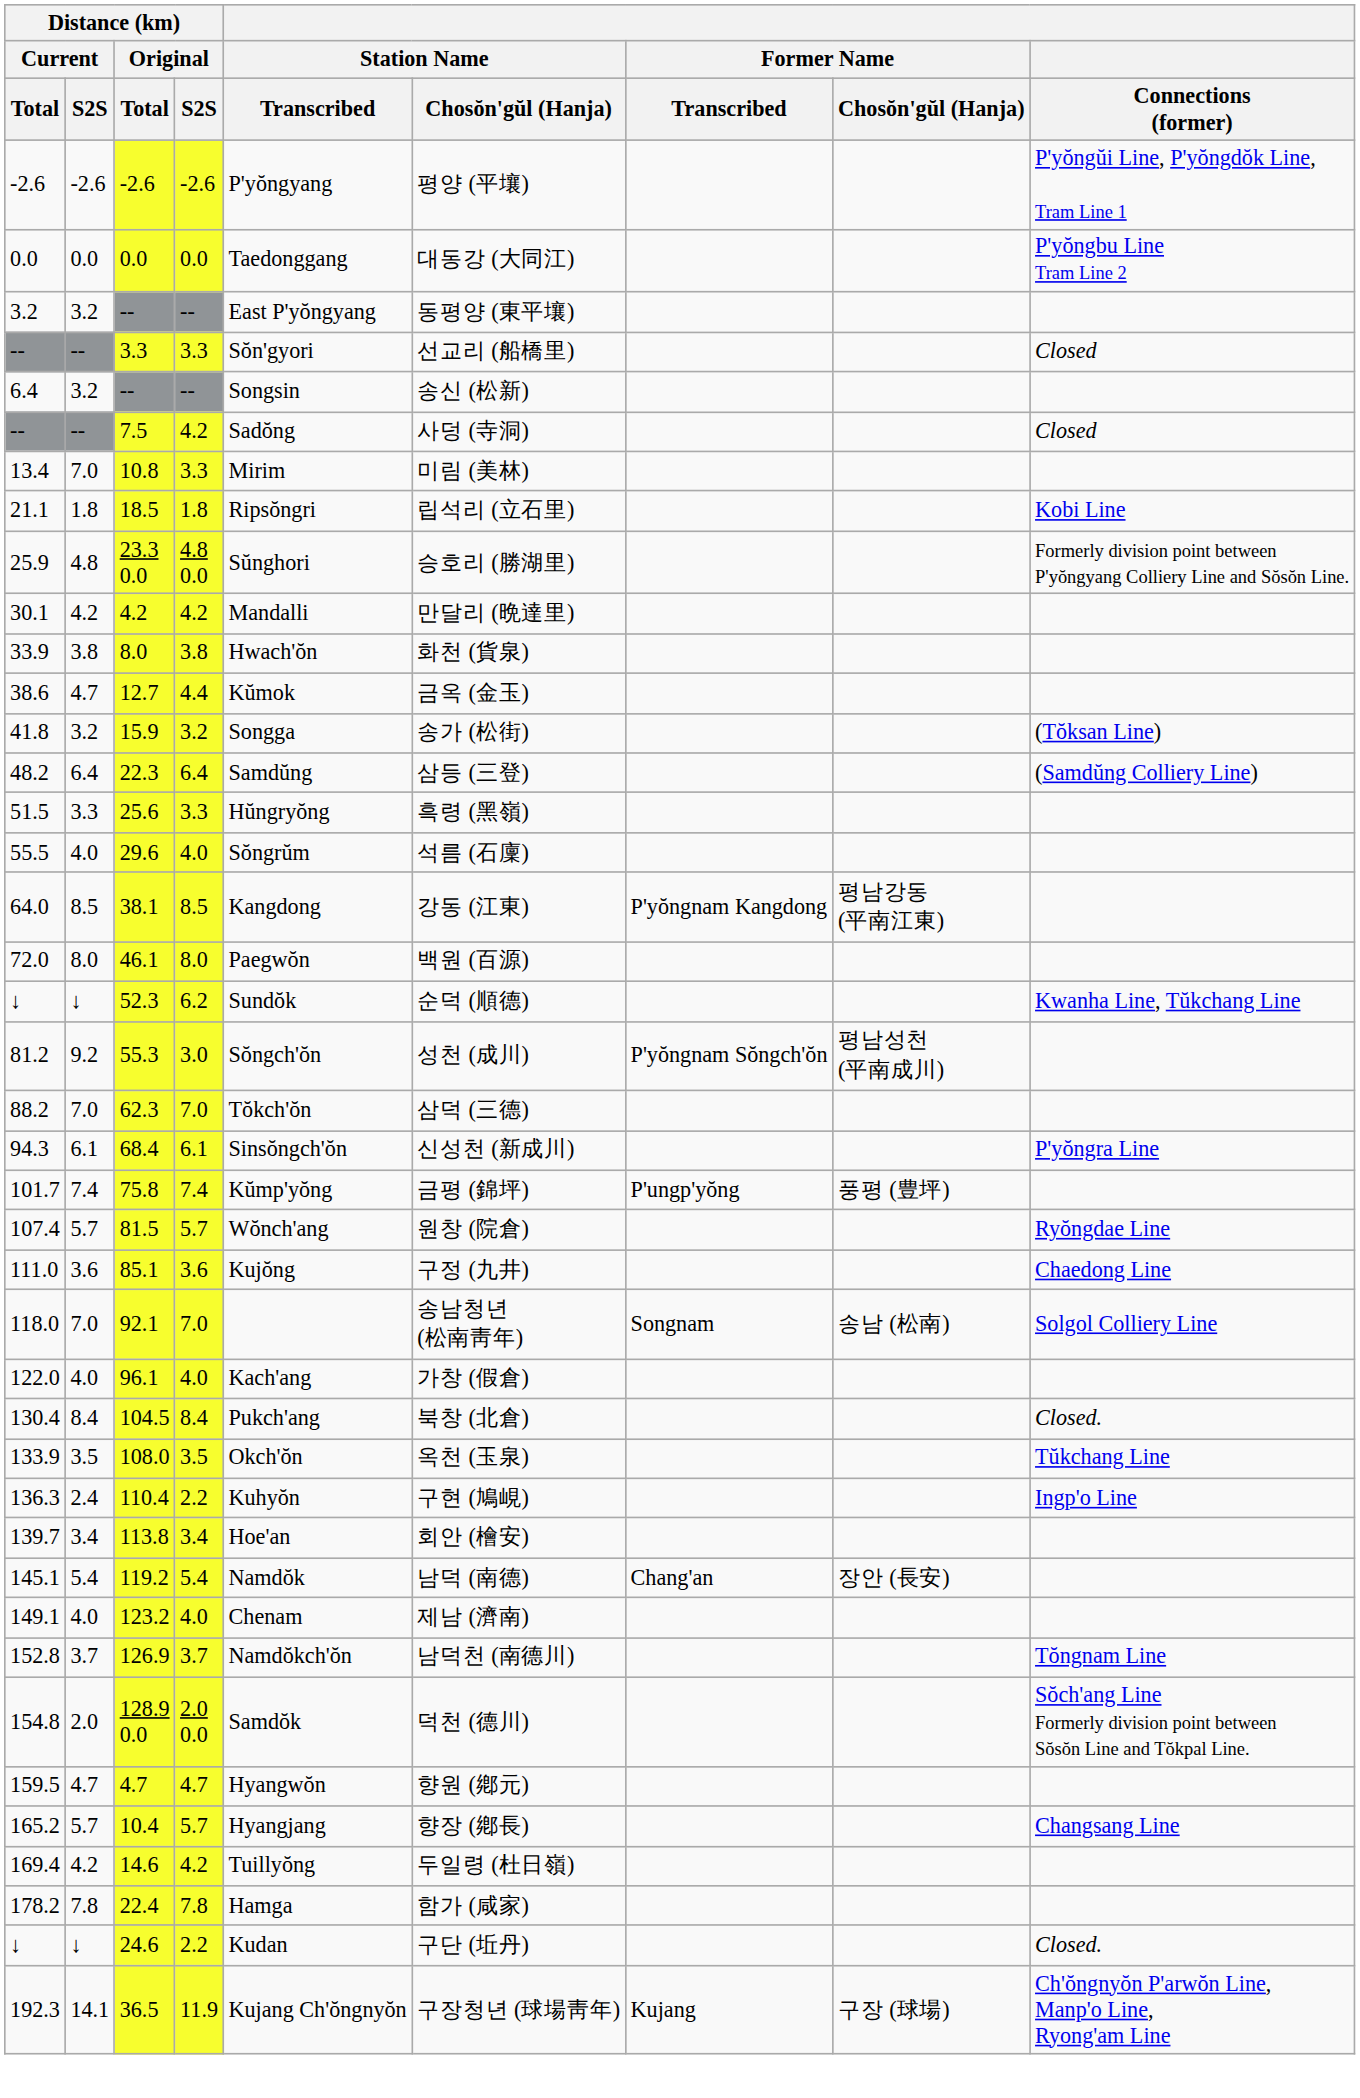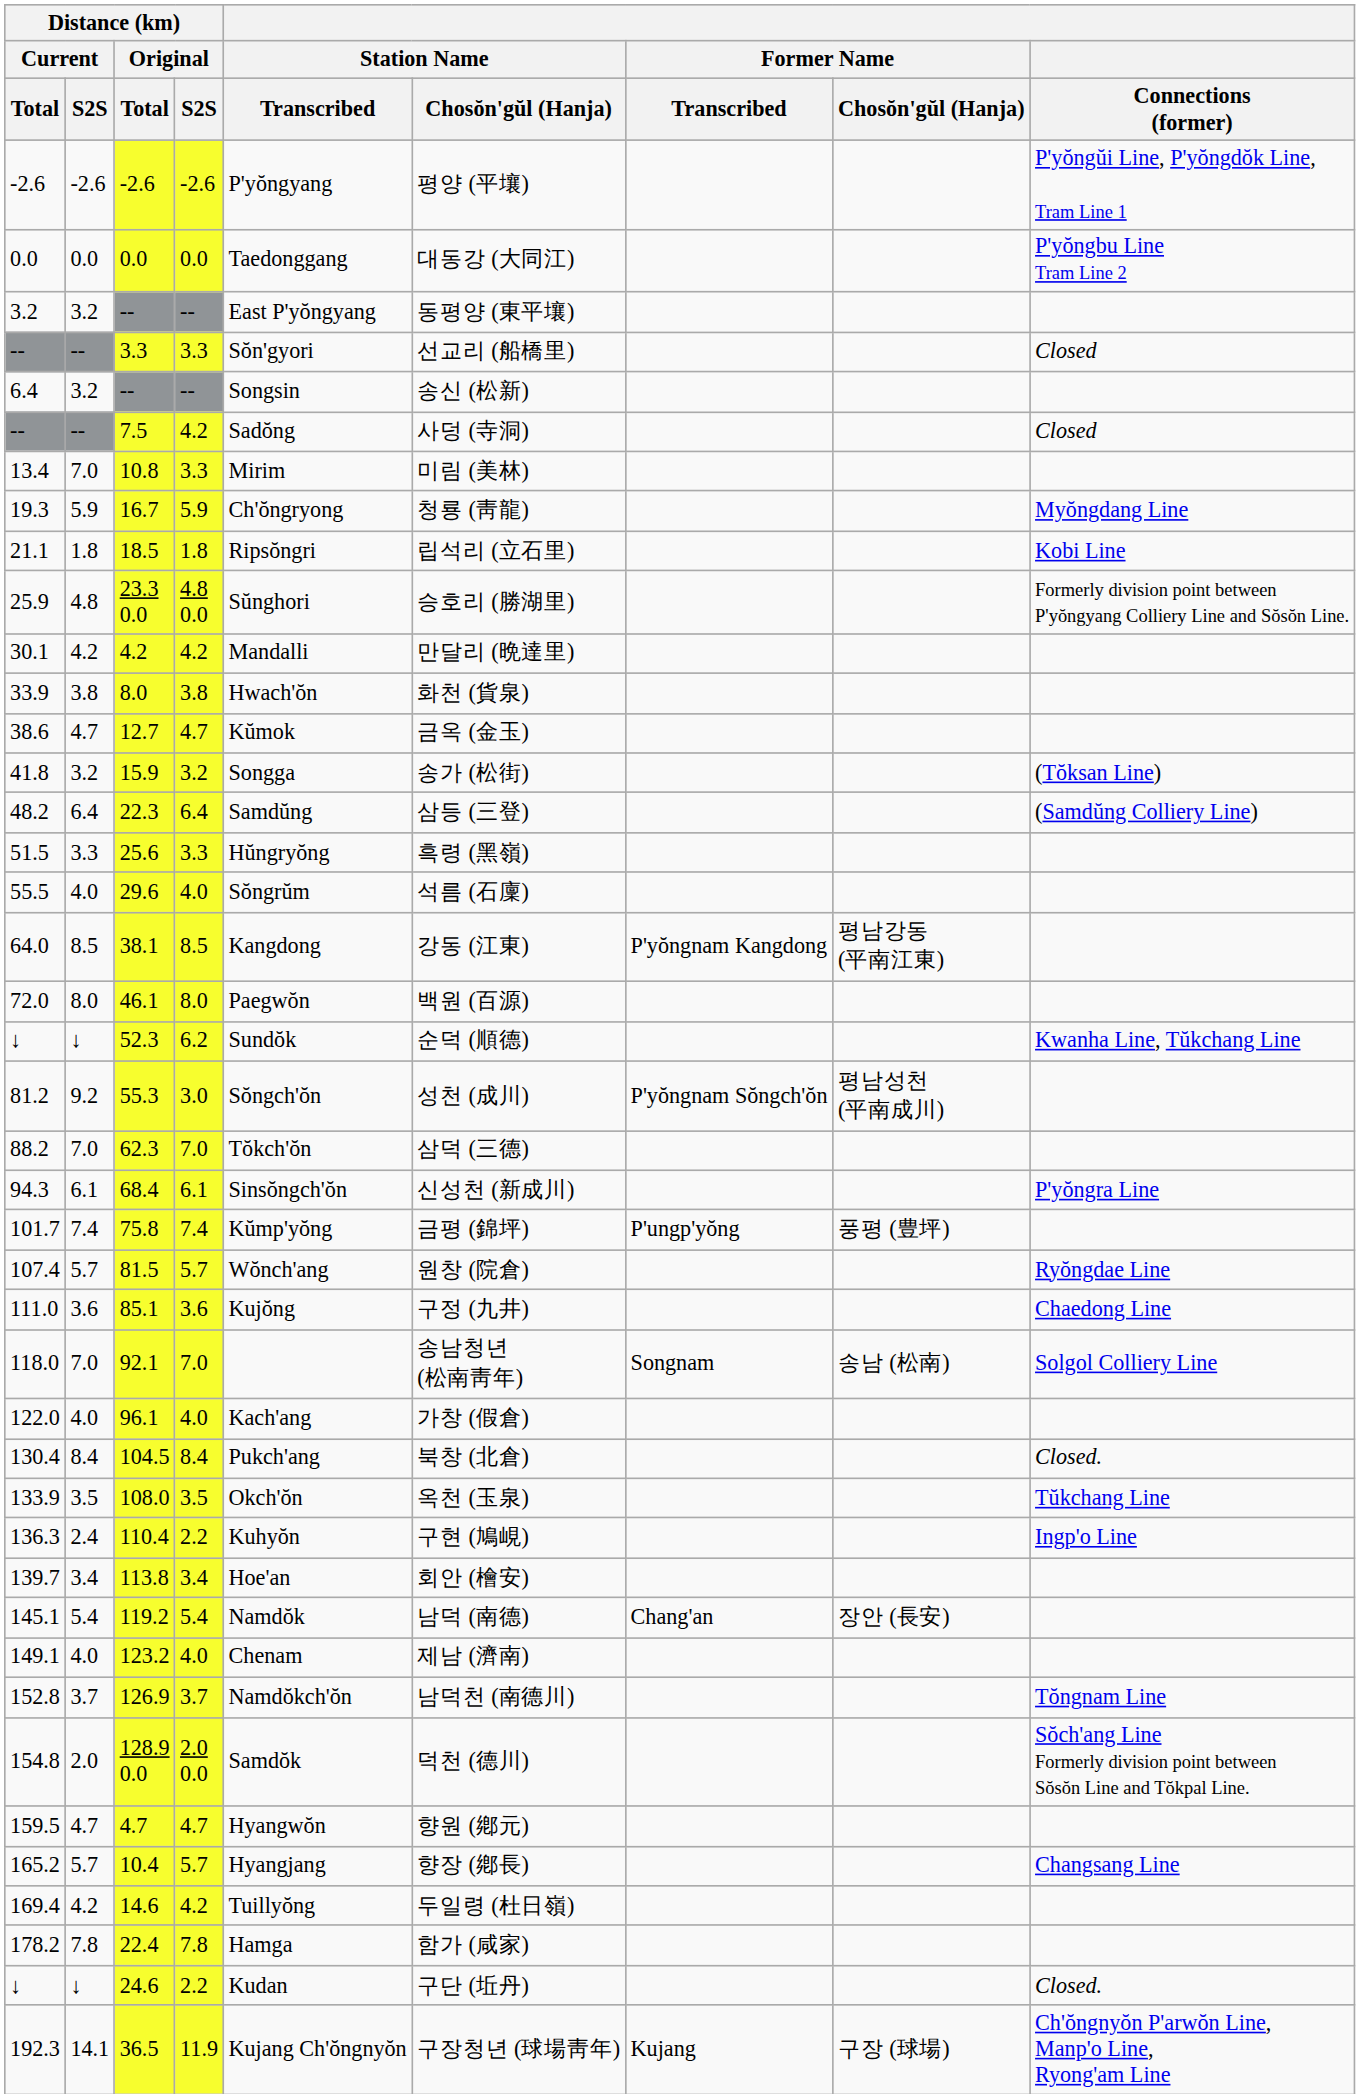 <table class="wikitable" style="font-size:85%;">
 <tr>
 <th colspan="4">Distance (km)</th>
 <th colspan="5"></th>
 </tr>
 <tr>
 <th colspan="2">Current</th>
 <th colspan="2">Original</th>
 <th colspan="2">Station Name</th>
 <th colspan="2">Former Name</th>
 <th></th>
 </tr>
 <tr>
 <th>Total</th>
 <th>S2S</th>
 <th>Total</th>
 <th>S2S</th>
 <th>Transcribed</th>
 <th>Chosŏn'gŭl (Hanja)</th>
 <th>Transcribed</th>
 <th>Chosŏn'gŭl (Hanja)</th>
 <th>Connections<br>(former)</th>
 </tr>
 <tr>
 <td>-2.6</td>
 <td>-2.6</td>
 <td bgcolor=#F7FE2E>-2.6</td>
 <td bgcolor=#F7FE2E>-2.6</td>
 <td>P'yŏngyang</td>
 <td>평양 (平壤)</td>
 <td></td>
 <td></td>
 <td><a href='#'>P'yŏngŭi Line</a>, <a href='#'>P'yŏngdŏk Line</a>,<br> <br>  <small><a href='#'>Tram Line 1</a></small></td>
 </tr>
 <tr>
 <td>0.0</td>
 <td>0.0</td>
 <td bgcolor=#F7FE2E>0.0</td>
 <td bgcolor=#F7FE2E>0.0</td>
 <td>Taedonggang</td>
 <td>대동강 (大同江)</td>
 <td></td>
 <td></td>
 <td><a href='#'>P'yŏngbu Line</a><br>  <small><a href='#'>Tram Line 2</a></small></td>
 </tr>
 <tr>
 <td>3.2</td>
 <td>3.2</td>
 <td bgcolor=#909497>--</td>
 <td bgcolor=#909497>--</td>
 <td>East P'yŏngyang</td>
 <td>동평양 (東平壤)</td>
 <td></td>
 <td></td>
 <td></td>
 </tr>
 <tr>
 <td bgcolor=#909497>--</td>
 <td bgcolor=#909497>--</td>
 <td bgcolor=#F7FE2E>3.3</td>
 <td bgcolor=#F7FE2E>3.3</td>
 <td>Sŏn'gyori</td>
 <td>선교리 (船橋里)</td>
 <td></td>
 <td></td>
 <td><em>Closed</em></td>
 </tr>
 <tr>
 <td>6.4</td>
 <td>3.2</td>
 <td bgcolor=#909497>--</td>
 <td bgcolor=#909497>--</td>
 <td>Songsin</td>
 <td>송신 (松新)</td>
 <td></td>
 <td></td>
 <td></td>
 </tr>
 <tr>
 <td bgcolor=#909497>--</td>
 <td bgcolor=#909497>--</td>
 <td bgcolor=#F7FE2E>7.5</td>
 <td bgcolor=#F7FE2E>4.2</td>
 <td>Sadŏng</td>
 <td>사덩 (寺洞)</td>
 <td></td>
 <td></td>
 <td><em>Closed</em></td>
 </tr>
 <tr>
 <td>13.4</td>
 <td>7.0</td>
 <td bgcolor=#F7FE2E>10.8</td>
 <td bgcolor=#F7FE2E>3.3</td>
 <td>Mirim</td>
 <td>미림 (美林)</td>
 <td></td>
 <td></td>
 <td></td>
 </tr>
 <tr>
+<td>19.3</td>
+<td>5.9</td>
+<td bgcolor=#F7FE2E>16.7</td>
+<td bgcolor=#F7FE2E>5.9</td>
+<td>Ch'ŏngryong</td>
+<td>청룡 (靑龍)</td>
+<td></td>
+<td></td>
+<td><a href='#'>Myŏngdang Line</a></td>
+</tr>
+<tr>
 <td>21.1</td>
 <td>1.8</td>
 <td bgcolor=#F7FE2E>18.5</td>
 <td bgcolor=#F7FE2E>1.8</td>
 <td>Ripsŏngri</td>
 <td>립석리 (立石里)</td>
 <td></td>
 <td></td>
 <td><a href='#'>Kobi Line</a></td>
 </tr>
 <tr>
 <td>25.9</td>
 <td>4.8</td>
 <td bgcolor=#F7FE2E><u>23.3</u><br>0.0</td>
 <td bgcolor=#F7FE2E><u>4.8</u><br>0.0</td>
 <td>Sŭnghori</td>
 <td>승호리 (勝湖里)</td>
 <td></td>
 <td></td>
 <td><small>Formerly division point between<br>P'yŏngyang Colliery Line and Sŏsŏn Line.</small></td>
 </tr>
 <tr>
 <td>30.1</td>
 <td>4.2</td>
 <td bgcolor=#F7FE2E>4.2</td>
 <td bgcolor=#F7FE2E>4.2</td>
 <td>Mandalli</td>
 <td>만달리 (晩達里)</td>
 <td></td>
 <td></td>
 <td></td>
 </tr>
 <tr>
 <td>33.9</td>
 <td>3.8</td>
 <td bgcolor=#F7FE2E>8.0</td>
 <td bgcolor=#F7FE2E>3.8</td>
 <td>Hwach'ŏn</td>
 <td>화천 (貨泉)</td>
 <td></td>
 <td></td>
 <td></td>
 </tr>
 <tr>
 <td>38.6</td>
 <td>4.7</td>
 <td bgcolor=#F7FE2E>12.7</td>
-<td bgcolor=#F7FE2E>4.4</td>
+<td bgcolor=#F7FE2E>4.7</td>
 <td>Kŭmok</td>
 <td>금옥 (金玉)</td>
 <td></td>
 <td></td>
 <td></td>
 </tr>
 <tr>
 <td>41.8</td>
 <td>3.2</td>
 <td bgcolor=#F7FE2E>15.9</td>
 <td bgcolor=#F7FE2E>3.2</td>
 <td>Songga</td>
 <td>송가 (松街)</td>
 <td></td>
 <td></td>
 <td>(<a href='#'>Tŏksan Line</a>)</td>
 </tr>
 <tr>
 <td>48.2</td>
 <td>6.4</td>
 <td bgcolor=#F7FE2E>22.3</td>
 <td bgcolor=#F7FE2E>6.4</td>
 <td>Samdŭng</td>
 <td>삼등 (三登)</td>
 <td></td>
 <td></td>
 <td>(<a href='#'>Samdŭng Colliery Line</a>)</td>
 </tr>
 <tr>
 <td>51.5</td>
 <td>3.3</td>
 <td bgcolor=#F7FE2E>25.6</td>
 <td bgcolor=#F7FE2E>3.3</td>
 <td>Hŭngryŏng</td>
 <td>흑령 (黑嶺)</td>
 <td></td>
 <td></td>
 <td></td>
 </tr>
 <tr>
 <td>55.5</td>
 <td>4.0</td>
 <td bgcolor=#F7FE2E>29.6</td>
 <td bgcolor=#F7FE2E>4.0</td>
 <td>Sŏngrŭm</td>
 <td>석름 (石廩)</td>
 <td></td>
 <td></td>
 <td></td>
 </tr>
 <tr>
 <td>64.0</td>
 <td>8.5</td>
 <td bgcolor=#F7FE2E>38.1</td>
 <td bgcolor=#F7FE2E>8.5</td>
 <td>Kangdong</td>
 <td>강동 (江東)</td>
 <td>P'yŏngnam Kangdong</td>
 <td>평남강동<br>(平南江東)</td>
 <td></td>
 </tr>
 <tr>
 <td>72.0</td>
 <td>8.0</td>
 <td bgcolor=#F7FE2E>46.1</td>
 <td bgcolor=#F7FE2E>8.0</td>
 <td>Paegwŏn</td>
 <td>백원 (百源)</td>
 <td></td>
 <td></td>
 <td></td>
 </tr>
 <tr>
 <td>↓</td>
 <td>↓</td>
 <td bgcolor=#F7FE2E>52.3</td>
 <td bgcolor=#F7FE2E>6.2</td>
 <td>Sundŏk</td>
 <td>순덕 (順德)</td>
 <td></td>
 <td></td>
 <td><a href='#'>Kwanha Line</a>, <a href='#'>Tŭkchang Line</a></td>
 </tr>
 <tr>
 <td>81.2</td>
 <td>9.2</td>
 <td bgcolor=#F7FE2E>55.3</td>
 <td bgcolor=#F7FE2E>3.0</td>
 <td>Sŏngch'ŏn</td>
 <td>성천 (成川)</td>
 <td>P'yŏngnam Sŏngch'ŏn</td>
 <td>평남성천<br>(平南成川)</td>
 <td></td>
 </tr>
 <tr>
 <td>88.2</td>
 <td>7.0</td>
 <td bgcolor=#F7FE2E>62.3</td>
 <td bgcolor=#F7FE2E>7.0</td>
 <td>Tŏkch'ŏn</td>
 <td>삼덕 (三德)</td>
 <td></td>
 <td></td>
 <td></td>
 </tr>
 <tr>
 <td>94.3</td>
 <td>6.1</td>
 <td bgcolor=#F7FE2E>68.4</td>
 <td bgcolor=#F7FE2E>6.1</td>
 <td>Sinsŏngch'ŏn</td>
 <td>신성천 (新成川)</td>
 <td></td>
 <td></td>
 <td><a href='#'>P'yŏngra Line</a></td>
 </tr>
 <tr>
 <td>101.7</td>
 <td>7.4</td>
 <td bgcolor=#F7FE2E>75.8</td>
 <td bgcolor=#F7FE2E>7.4</td>
 <td>Kŭmp'yŏng</td>
 <td>금평 (錦坪)</td>
 <td>P'ungp'yŏng</td>
 <td>풍평 (豊坪)</td>
 <td></td>
 </tr>
 <tr>
 <td>107.4</td>
 <td>5.7</td>
 <td bgcolor=#F7FE2E>81.5</td>
 <td bgcolor=#F7FE2E>5.7</td>
 <td>Wŏnch'ang</td>
 <td>원창 (院倉)</td>
 <td></td>
 <td></td>
 <td><a href='#'>Ryŏngdae Line</a></td>
 </tr>
 <tr>
 <td>111.0</td>
 <td>3.6</td>
 <td bgcolor=#F7FE2E>85.1</td>
 <td bgcolor=#F7FE2E>3.6</td>
 <td>Kujŏng</td>
 <td>구정 (九井)</td>
 <td></td>
 <td></td>
 <td><a href='#'>Chaedong Line</a></td>
 </tr>
 <tr>
 <td>118.0</td>
 <td>7.0</td>
 <td bgcolor=#F7FE2E>92.1</td>
 <td bgcolor=#F7FE2E>7.0</td>
 <td></td>
 <td>송남청년<br>(松南靑年)</td>
 <td>Songnam</td>
 <td>송남 (松南)</td>
 <td><a href='#'>Solgol Colliery Line</a></td>
 </tr>
 <tr>
 <td>122.0</td>
 <td>4.0</td>
 <td bgcolor=#F7FE2E>96.1</td>
 <td bgcolor=#F7FE2E>4.0</td>
 <td>Kach'ang</td>
 <td>가창 (假倉)</td>
 <td></td>
 <td></td>
 <td></td>
 </tr>
 <tr>
 <td>130.4</td>
 <td>8.4</td>
 <td bgcolor=#F7FE2E>104.5</td>
 <td bgcolor=#F7FE2E>8.4</td>
 <td>Pukch'ang</td>
 <td>북창 (北倉)</td>
 <td></td>
 <td></td>
 <td><em>Closed.</em></td>
 </tr>
 <tr>
 <td>133.9</td>
 <td>3.5</td>
 <td bgcolor=#F7FE2E>108.0</td>
 <td bgcolor=#F7FE2E>3.5</td>
 <td>Okch'ŏn</td>
 <td>옥천 (玉泉)</td>
 <td></td>
 <td></td>
 <td><a href='#'>Tŭkchang Line</a></td>
 </tr>
 <tr>
 <td>136.3</td>
 <td>2.4</td>
 <td bgcolor=#F7FE2E>110.4</td>
 <td bgcolor=#F7FE2E>2.2</td>
 <td>Kuhyŏn</td>
 <td>구현 (鳩峴)</td>
 <td></td>
 <td></td>
 <td><a href='#'>Ingp'o Line</a></td>
 </tr>
 <tr>
 <td>139.7</td>
 <td>3.4</td>
 <td bgcolor=#F7FE2E>113.8</td>
 <td bgcolor=#F7FE2E>3.4</td>
 <td>Hoe'an</td>
 <td>회안 (檜安)</td>
 <td></td>
 <td></td>
 <td></td>
 </tr>
 <tr>
 <td>145.1</td>
 <td>5.4</td>
 <td bgcolor=#F7FE2E>119.2</td>
 <td bgcolor=#F7FE2E>5.4</td>
 <td>Namdŏk</td>
 <td>남덕 (南德)</td>
 <td>Chang'an</td>
 <td>장안 (長安)</td>
 <td></td>
 </tr>
 <tr>
 <td>149.1</td>
 <td>4.0</td>
 <td bgcolor=#F7FE2E>123.2</td>
 <td bgcolor=#F7FE2E>4.0</td>
 <td>Chenam</td>
 <td>제남 (濟南)</td>
 <td></td>
 <td></td>
 <td></td>
 </tr>
 <tr>
 <td>152.8</td>
 <td>3.7</td>
 <td bgcolor=#F7FE2E>126.9</td>
 <td bgcolor=#F7FE2E>3.7</td>
 <td>Namdŏkch'ŏn</td>
 <td>남덕천 (南德川)</td>
 <td></td>
 <td></td>
 <td><a href='#'>Tŏngnam Line</a></td>
 </tr>
 <tr>
 <td>154.8</td>
 <td>2.0</td>
 <td bgcolor=#F7FE2E><u>128.9</u><br>0.0</td>
 <td bgcolor=#F7FE2E><u>2.0</u><br>0.0</td>
 <td>Samdŏk</td>
 <td>덕천 (德川)</td>
 <td></td>
 <td></td>
 <td><a href='#'>Sŏch'ang Line</a><br><small>Formerly division point between<br>Sŏsŏn Line and Tŏkpal Line.</small></td>
 </tr>
 <tr>
 <td>159.5</td>
 <td>4.7</td>
 <td bgcolor=#F7FE2E>4.7</td>
 <td bgcolor=#F7FE2E>4.7</td>
 <td>Hyangwŏn</td>
 <td>향원 (鄕元)</td>
 <td></td>
 <td></td>
 <td></td>
 </tr>
 <tr>
 <td>165.2</td>
 <td>5.7</td>
 <td bgcolor=#F7FE2E>10.4</td>
 <td bgcolor=#F7FE2E>5.7</td>
 <td>Hyangjang</td>
 <td>향장 (鄕長)</td>
 <td></td>
 <td></td>
 <td><a href='#'>Changsang Line</a></td>
 </tr>
 <tr>
 <td>169.4</td>
 <td>4.2</td>
 <td bgcolor=#F7FE2E>14.6</td>
 <td bgcolor=#F7FE2E>4.2</td>
 <td>Tuillyŏng</td>
 <td>두일령 (杜日嶺)</td>
 <td></td>
 <td></td>
 <td></td>
 </tr>
 <tr>
 <td>178.2</td>
 <td>7.8</td>
 <td bgcolor=#F7FE2E>22.4</td>
 <td bgcolor=#F7FE2E>7.8</td>
 <td>Hamga</td>
 <td>함가 (咸家)</td>
 <td></td>
 <td></td>
 <td></td>
 </tr>
 <tr>
 <td>↓</td>
 <td>↓</td>
 <td bgcolor=#F7FE2E>24.6</td>
 <td bgcolor=#F7FE2E>2.2</td>
 <td>Kudan</td>
 <td>구단 (坵丹)</td>
 <td></td>
 <td></td>
 <td><em>Closed.</em></td>
 </tr>
 <tr>
 <td>192.3</td>
 <td>14.1</td>
 <td bgcolor=#F7FE2E>36.5</td>
 <td bgcolor=#F7FE2E>11.9</td>
 <td>Kujang Ch'ŏngnyŏn</td>
 <td>구장청년 (球場靑年)</td>
 <td>Kujang</td>
 <td>구장 (球場)</td>
 <td><a href='#'>Ch'ŏngnyŏn P'arwŏn Line</a>,<br><a href='#'>Manp'o Line</a>,<br><a href='#'>Ryong'am Line</a></td>
 </tr>
 </table>
